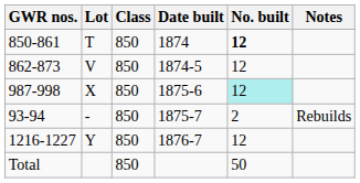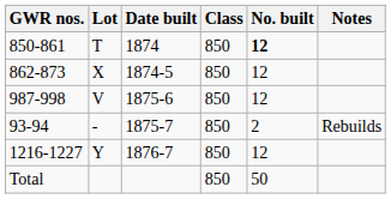 <table class="wikitable">
 <tr>
 <th>GWR nos.</th>
 <th>Lot</th>
+<th>Date built</th>
 <th>Class</th>
-<th>Date built</th>
 <th>No. built</th>
 <th>Notes</th>
 </tr>
 <tr>
 <td>850-861</td>
 <td>T</td>
+<td>1874</td>
 <td>850</td>
-<td>1874</td>
 <td><strong>12</strong></td>
 <td></td>
 </tr>
 <tr>
 <td>862-873</td>
-<td>V</td>
+<td>X</td>
+<td>1874-5</td>
 <td>850</td>
-<td>1874-5</td>
 <td>12</td>
 <td></td>
 </tr>
 <tr>
 <td>987-998</td>
-<td>X</td>
+<td>V</td>
+<td>1875-6</td>
 <td>850</td>
-<td>1875-6</td>
-<td style="background: paleturquoise;">12</td>
+<td>12</td>
 <td></td>
 </tr>
 <tr>
 <td>93-94</td>
 <td>-</td>
+<td>1875-7</td>
 <td>850</td>
-<td>1875-7</td>
 <td>2</td>
 <td>Rebuilds</td>
 </tr>
 <tr>
 <td>1216-1227</td>
 <td>Y</td>
+<td>1876-7</td>
 <td>850</td>
-<td>1876-7</td>
 <td>12</td>
 <td></td>
 </tr>
 <tr>
 <td>Total</td>
 <td></td>
+<td></td>
 <td>850</td>
-<td></td>
 <td>50</td>
 <td></td>
 </tr>
 </table>
